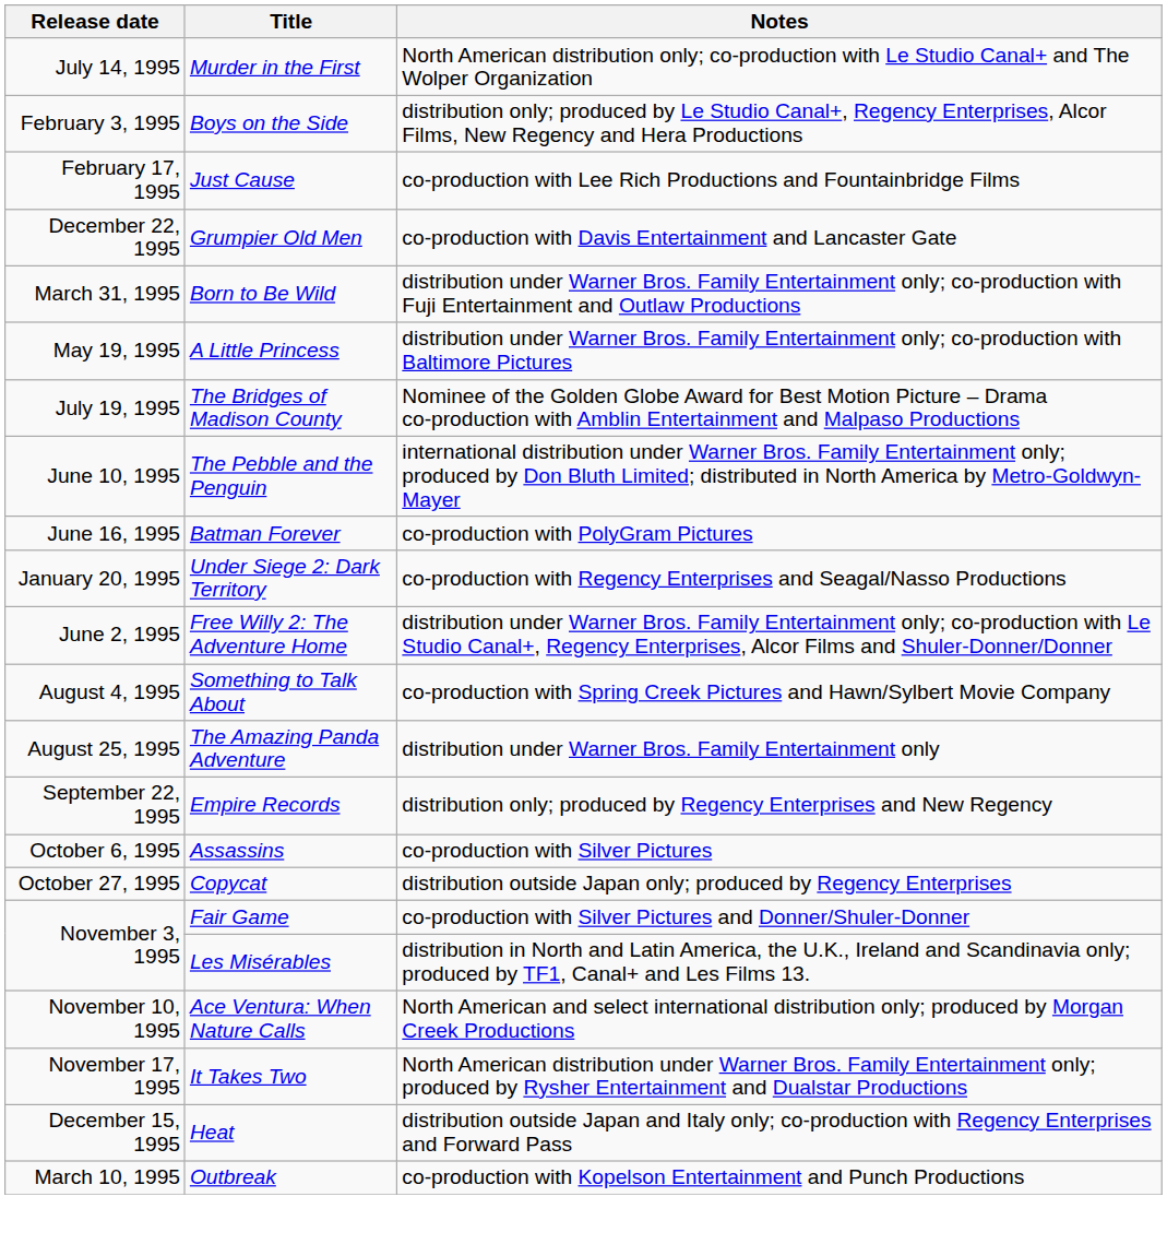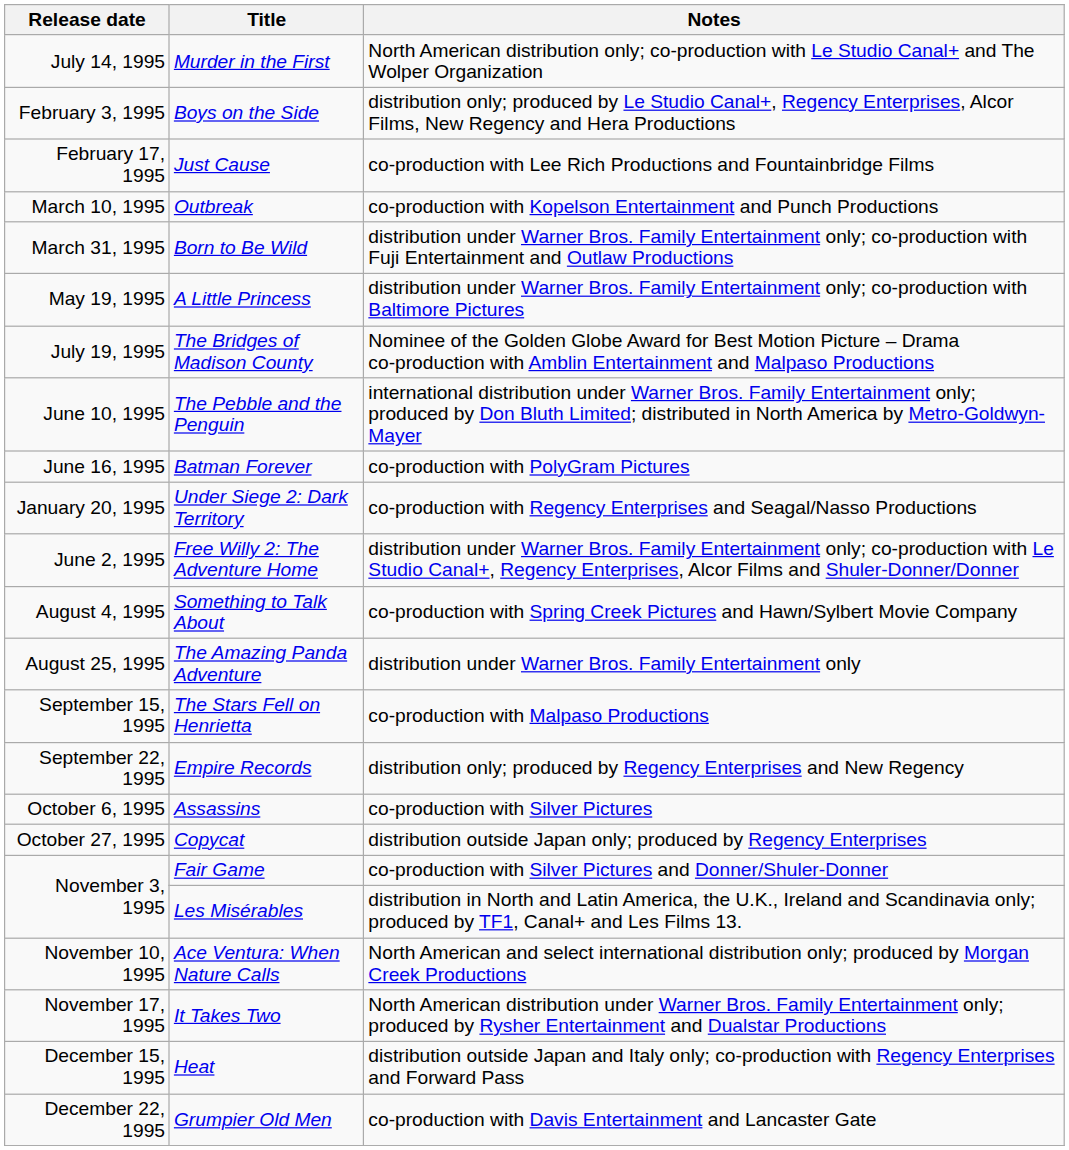 <table class="wikitable sortable" style="width:100%;">
 <tr>
 <th scope="col" style="width:130px;">Release date</th>
 <th>Title</th>
 <th>Notes</th>
 </tr>
 <tr>
 <td style="text-align:right;">July 14, 1995</td>
 <td><em><a href='#'>Murder in the First</a></em></td>
 <td>North American distribution only; co-production with <a href='#'>Le Studio Canal+</a> and The Wolper Organization</td>
 </tr>
 <tr>
 <td style="text-align:right;">February 3, 1995</td>
 <td><em><a href='#'>Boys on the Side</a></em></td>
 <td>distribution only; produced by <a href='#'>Le Studio Canal+</a>, <a href='#'>Regency Enterprises</a>, Alcor Films, New Regency and Hera Productions</td>
 </tr>
 <tr>
 <td style="text-align:right;">February 17, 1995</td>
 <td><em><a href='#'>Just Cause</a></em></td>
 <td>co-production with Lee Rich Productions and Fountainbridge Films</td>
 </tr>
 <tr>
-<td style="text-align:right;">December 22, 1995</td>
-<td><em><a href='#'>Grumpier Old Men</a></em></td>
-<td>co-production with <a href='#'>Davis Entertainment</a> and Lancaster Gate</td>
+<td style="text-align:right;">March 10, 1995</td>
+<td><em><a href='#'>Outbreak</a></em></td>
+<td>co-production with <a href='#'>Kopelson Entertainment</a> and Punch Productions</td>
 </tr>
 <tr>
 <td style="text-align:right;">March 31, 1995</td>
 <td><em><a href='#'>Born to Be Wild</a></em></td>
 <td>distribution under <a href='#'>Warner Bros. Family Entertainment</a> only; co-production with Fuji Entertainment and <a href='#'>Outlaw Productions</a></td>
 </tr>
 <tr>
 <td style="text-align:right;">May 19, 1995</td>
 <td><em><a href='#'>A Little Princess</a></em></td>
 <td>distribution under <a href='#'>Warner Bros. Family Entertainment</a> only; co-production with <a href='#'>Baltimore Pictures</a></td>
 </tr>
 <tr>
 <td style="text-align:right;">July 19, 1995</td>
 <td><em><a href='#'>The Bridges of Madison County</a></em></td>
 <td>Nominee of the Golden Globe Award for Best Motion Picture – Drama<br>co-production with <a href='#'>Amblin Entertainment</a> and <a href='#'>Malpaso Productions</a></td>
 </tr>
 <tr>
 <td style="text-align:right;">June 10, 1995</td>
 <td><em><a href='#'>The Pebble and the Penguin</a></em></td>
 <td>international distribution under <a href='#'>Warner Bros. Family Entertainment</a> only; produced by <a href='#'>Don Bluth Limited</a>; distributed in North America by <a href='#'>Metro-Goldwyn-Mayer</a></td>
 </tr>
 <tr>
 <td style="text-align:right;">June 16, 1995</td>
 <td><em><a href='#'>Batman Forever</a></em></td>
 <td>co-production with <a href='#'>PolyGram Pictures</a></td>
 </tr>
 <tr>
 <td style="text-align:right;">January 20, 1995</td>
 <td><em><a href='#'>Under Siege 2: Dark Territory</a></em></td>
 <td>co-production with <a href='#'>Regency Enterprises</a> and Seagal/Nasso Productions</td>
 </tr>
 <tr>
 <td style="text-align:right;">June 2, 1995</td>
 <td><em><a href='#'>Free Willy 2: The Adventure Home</a></em></td>
 <td>distribution under <a href='#'>Warner Bros. Family Entertainment</a> only; co-production with <a href='#'>Le Studio Canal+</a>, <a href='#'>Regency Enterprises</a>, Alcor Films and <a href='#'>Shuler-Donner/Donner</a></td>
 </tr>
 <tr>
 <td style="text-align:right;">August 4, 1995</td>
 <td><em><a href='#'>Something to Talk About</a></em></td>
 <td>co-production with <a href='#'>Spring Creek Pictures</a> and Hawn/Sylbert Movie Company</td>
 </tr>
 <tr>
 <td style="text-align:right;">August 25, 1995</td>
 <td><em><a href='#'>The Amazing Panda Adventure</a></em></td>
 <td>distribution under <a href='#'>Warner Bros. Family Entertainment</a> only</td>
 </tr>
 <tr>
+<td style="text-align:right;">September 15, 1995</td>
+<td><em><a href='#'>The Stars Fell on Henrietta</a></em></td>
+<td>co-production with <a href='#'>Malpaso Productions</a></td>
+</tr>
+<tr>
 <td style="text-align:right;">September 22, 1995</td>
 <td><em><a href='#'>Empire Records</a></em></td>
 <td>distribution only; produced by <a href='#'>Regency Enterprises</a> and New Regency</td>
 </tr>
 <tr>
 <td style="text-align:right;">October 6, 1995</td>
 <td><em><a href='#'>Assassins</a></em></td>
 <td>co-production with <a href='#'>Silver Pictures</a></td>
 </tr>
 <tr>
 <td style="text-align:right;">October 27, 1995</td>
 <td><em><a href='#'>Copycat</a></em></td>
 <td>distribution outside Japan only; produced by <a href='#'>Regency Enterprises</a></td>
 </tr>
 <tr>
 <td style="text-align:right;" rowspan="2">November 3, 1995</td>
 <td><em><a href='#'>Fair Game</a></em></td>
 <td>co-production with <a href='#'>Silver Pictures</a> and <a href='#'>Donner/Shuler-Donner</a></td>
 </tr>
 <tr>
 <td><em><a href='#'>Les Misérables</a></em></td>
 <td>distribution in North and Latin America, the U.K., Ireland and Scandinavia only; produced by <a href='#'>TF1</a>, Canal+ and Les Films 13.</td>
 </tr>
 <tr>
 <td style="text-align:right;">November 10, 1995</td>
 <td><em><a href='#'>Ace Ventura: When Nature Calls</a></em></td>
 <td>North American and select international distribution only; produced by <a href='#'>Morgan Creek Productions</a></td>
 </tr>
 <tr>
 <td style="text-align:right;">November 17, 1995</td>
 <td><em><a href='#'>It Takes Two</a></em></td>
 <td>North American distribution under <a href='#'>Warner Bros. Family Entertainment</a> only; produced by <a href='#'>Rysher Entertainment</a> and <a href='#'>Dualstar Productions</a></td>
 </tr>
 <tr>
 <td style="text-align:right;">December 15, 1995</td>
 <td><em><a href='#'>Heat</a></em></td>
 <td>distribution outside Japan and Italy only; co-production with <a href='#'>Regency Enterprises</a> and Forward Pass</td>
 </tr>
 <tr>
-<td style="text-align:right;">March 10, 1995</td>
-<td><em><a href='#'>Outbreak</a></em></td>
-<td>co-production with <a href='#'>Kopelson Entertainment</a> and Punch Productions</td>
+<td style="text-align:right;">December 22, 1995</td>
+<td><em><a href='#'>Grumpier Old Men</a></em></td>
+<td>co-production with <a href='#'>Davis Entertainment</a> and Lancaster Gate</td>
 </tr>
 <tr>
 </tr>
 </table>
